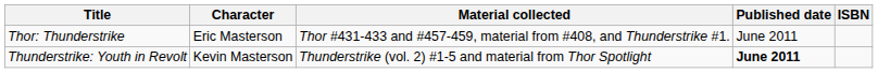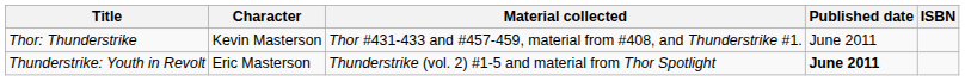 <table class="wikitable">
 <tr>
 <th>Title</th>
 <th>Character</th>
 <th>Material collected</th>
 <th>Published date</th>
 <th>ISBN</th>
 </tr>
 <tr>
 <td><em>Thor: Thunderstrike</em></td>
-<td>Eric Masterson</td>
+<td>Kevin Masterson</td>
 <td><em>Thor</em> #431-433 and #457-459, material from #408, and <em>Thunderstrike</em> #1.</td>
 <td>June 2011</td>
 <td></td>
 </tr>
 <tr>
 <td><em>Thunderstrike: Youth in Revolt</em></td>
-<td>Kevin Masterson</td>
+<td>Eric Masterson</td>
 <td><em>Thunderstrike</em> (vol. 2) #1-5 and material from <em>Thor Spotlight</em></td>
 <td><strong>June 2011</strong></td>
 <td></td>
 </tr>
 </table>
